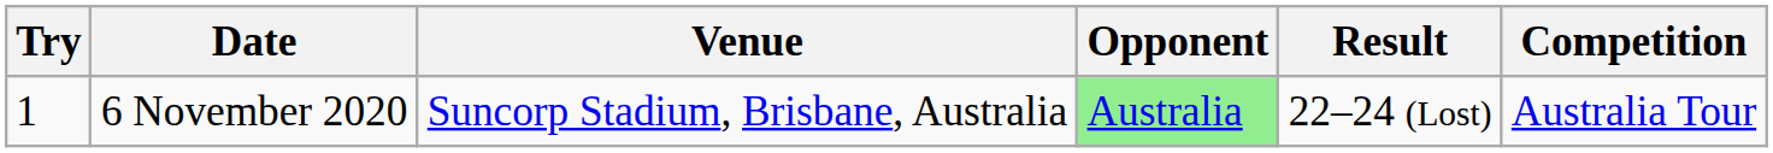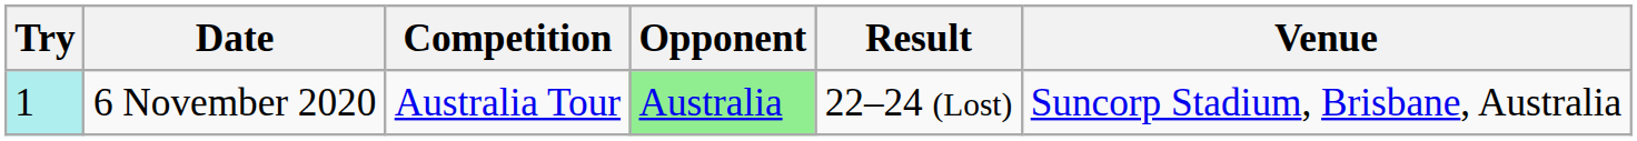 <table class="wikitable sortable" style="text-align:left; font-size:95%">
 <tr>
 <th>Try</th>
 <th>Date</th>
-<th>Venue</th>
+<th>Competition</th>
 <th>Opponent</th>
 <th>Result</th>
-<th>Competition</th>
+<th>Venue</th>
 </tr>
 <tr>
-<td>1</td>
+<td style="background: paleturquoise;">1</td>
 <td>6 November 2020</td>
-<td><a href='#'>Suncorp Stadium</a>, <a href='#'>Brisbane</a>, Australia</td>
+<td><a href='#'>Australia Tour</a></td>
 <td style="background: lightgreen;"><a href='#'>Australia</a></td>
 <td>22–24 <small>(Lost)</small></td>
-<td><a href='#'>Australia Tour</a></td>
+<td><a href='#'>Suncorp Stadium</a>, <a href='#'>Brisbane</a>, Australia</td>
 </tr>
 </table>
